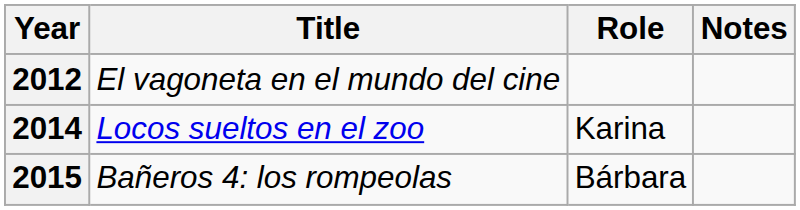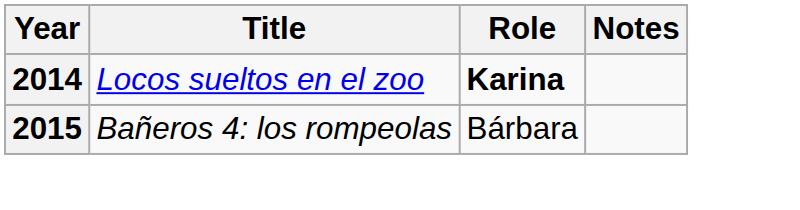 <table class="wikitable plainrowheaders sortable">
 <tr>
 <th scope="col">Year</th>
 <th scope="col">Title</th>
 <th scope="col" class="unsortable">Role</th>
 <th scope="col" class="unsortable">Notes</th>
 </tr>
 <tr>
-<th scope="row">2012</th>
-<td data-sort-value="Vagoneta en el mundo del cine, El"><em>El vagoneta en el mundo del cine</em></td>
-<td></td>
-<td></td>
-</tr>
-<tr>
 <th scope="row">2014</th>
 <td><em><a href='#'>Locos sueltos en el zoo</a></em></td>
-<td>Karina</td>
+<td><strong>Karina</strong></td>
 <td></td>
 </tr>
 <tr>
 <th scope="row">2015</th>
 <td><em>Bañeros 4: los rompeolas</em></td>
 <td>Bárbara</td>
 <td></td>
 </tr>
 </table>
